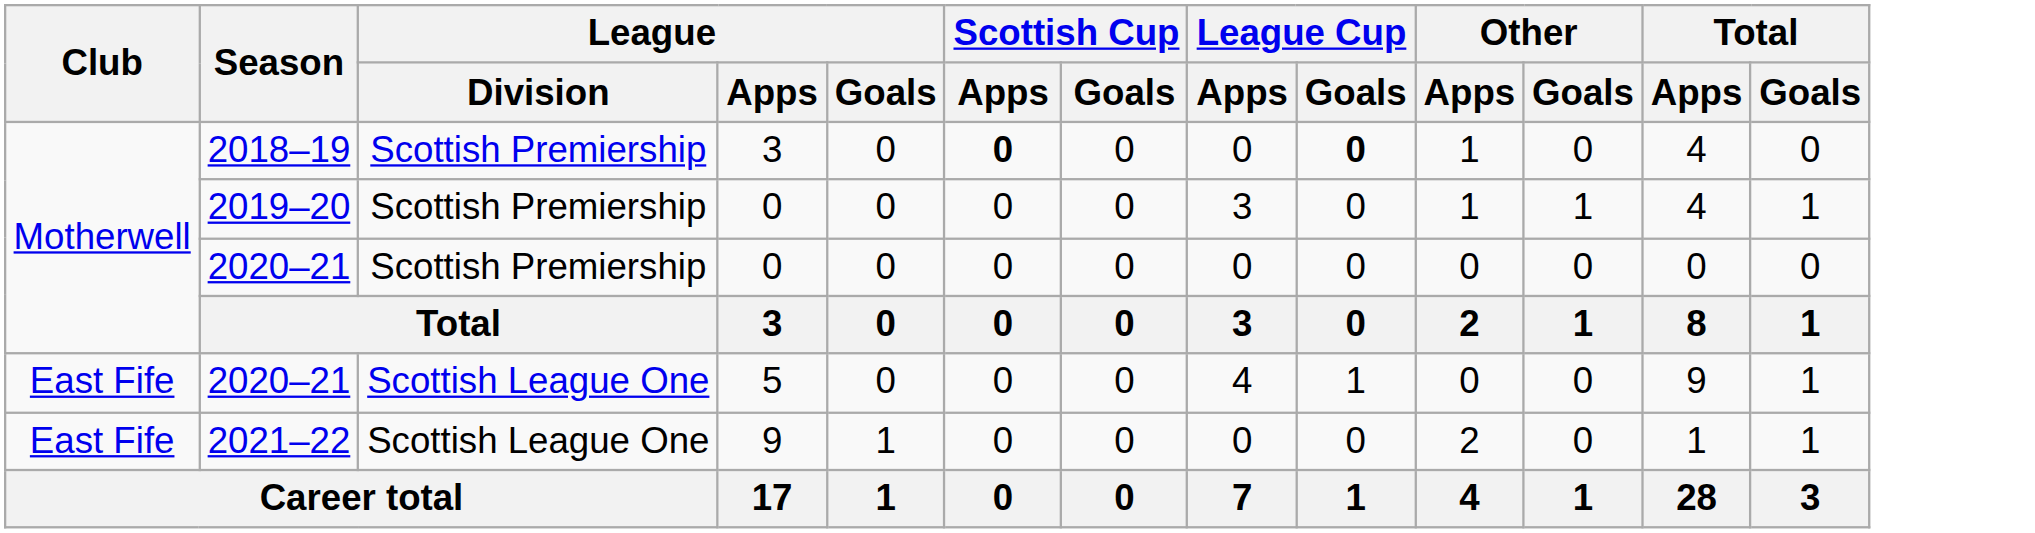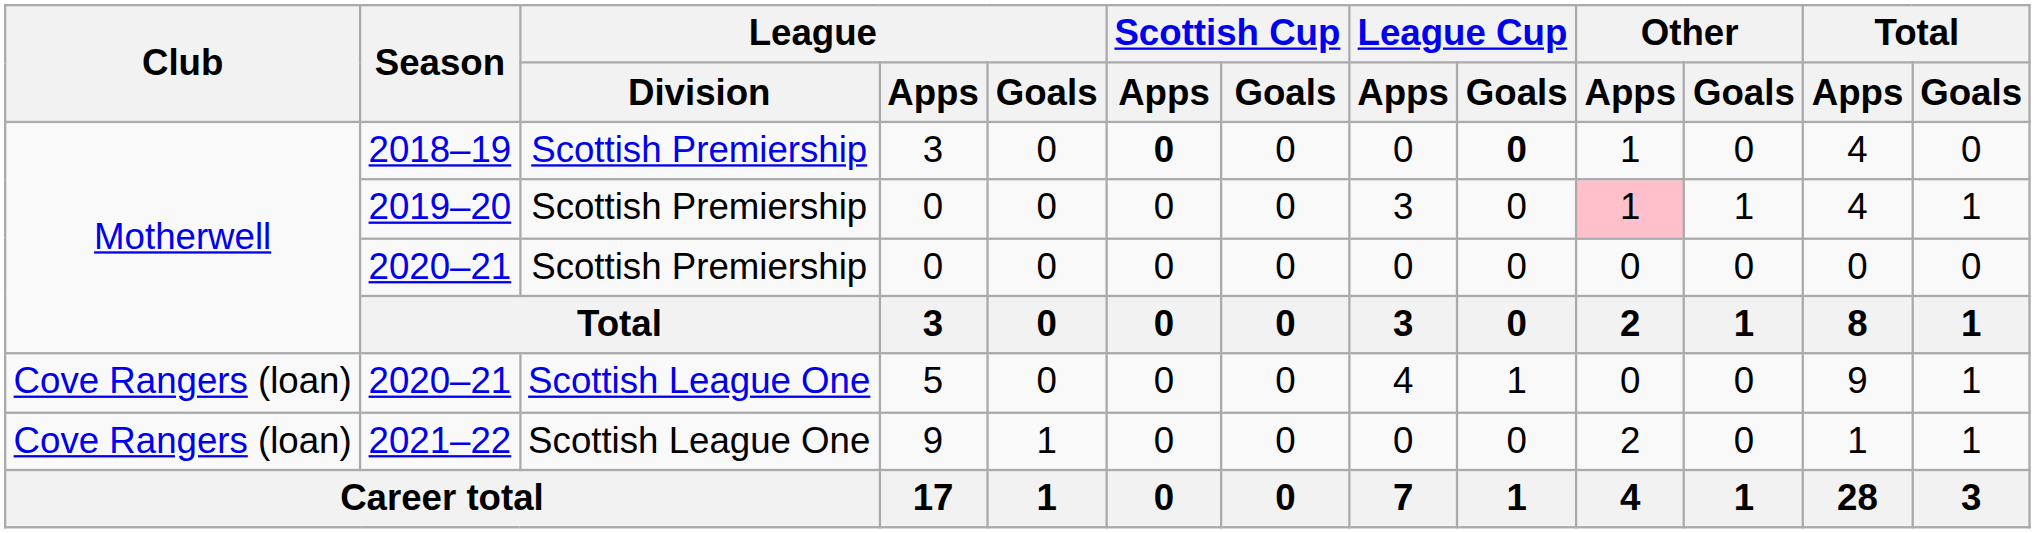 <table class="wikitable" style="text-align: center">
 <tr>
 <th rowspan="2">Club</th>
 <th rowspan="2">Season</th>
 <th colspan="3">League</th>
 <th colspan="2"><a href='#'>Scottish Cup</a></th>
 <th colspan="2"><a href='#'>League Cup</a></th>
 <th colspan="2">Other</th>
 <th colspan="2">Total</th>
 </tr>
 <tr>
 <th>Division</th>
 <th>Apps</th>
 <th>Goals</th>
 <th>Apps</th>
 <th>Goals</th>
 <th>Apps</th>
 <th>Goals</th>
 <th>Apps</th>
 <th>Goals</th>
 <th>Apps</th>
 <th>Goals</th>
 </tr>
 <tr>
 <td rowspan=4><a href='#'>Motherwell</a></td>
 <td><a href='#'>2018–19</a></td>
 <td><a href='#'>Scottish Premiership</a></td>
 <td>3</td>
 <td>0</td>
 <td><strong>0</strong></td>
 <td>0</td>
 <td>0</td>
 <td><strong>0</strong></td>
 <td>1</td>
 <td>0</td>
 <td>4</td>
 <td>0</td>
 </tr>
 <tr>
 <td><a href='#'>2019–20</a></td>
 <td>Scottish Premiership</td>
 <td>0</td>
 <td>0</td>
 <td>0</td>
 <td>0</td>
 <td>3</td>
 <td>0</td>
-<td>1</td>
+<td style="background: pink;">1</td>
 <td>1</td>
 <td>4</td>
 <td>1</td>
 </tr>
 <tr>
 <td><a href='#'>2020–21</a></td>
 <td>Scottish Premiership</td>
 <td>0</td>
 <td>0</td>
 <td>0</td>
 <td>0</td>
 <td>0</td>
 <td>0</td>
 <td>0</td>
 <td>0</td>
 <td>0</td>
 <td>0</td>
 </tr>
 <tr>
 <th colspan=2>Total</th>
 <th>3</th>
 <th>0</th>
 <th>0</th>
 <th>0</th>
 <th>3</th>
 <th>0</th>
 <th>2</th>
 <th>1</th>
 <th>8</th>
 <th>1</th>
 </tr>
 <tr>
-<td><a href='#'>East Fife</a></td>
+<td><a href='#'>Cove Rangers</a> (loan)</td>
 <td><a href='#'>2020–21</a></td>
 <td><a href='#'>Scottish League One</a></td>
 <td>5</td>
 <td>0</td>
 <td>0</td>
 <td>0</td>
 <td>4</td>
 <td>1</td>
 <td>0</td>
 <td>0</td>
 <td>9</td>
 <td>1</td>
 </tr>
 <tr>
-<td><a href='#'>East Fife</a></td>
+<td><a href='#'>Cove Rangers</a> (loan)</td>
 <td><a href='#'>2021–22</a></td>
 <td>Scottish League One</td>
 <td>9</td>
 <td>1</td>
 <td>0</td>
 <td>0</td>
 <td>0</td>
 <td>0</td>
 <td>2</td>
 <td>0</td>
 <td>1</td>
 <td>1</td>
 </tr>
 <tr>
 <th colspan="3">Career total</th>
 <th>17</th>
 <th>1</th>
 <th>0</th>
 <th>0</th>
 <th>7</th>
 <th>1</th>
 <th>4</th>
 <th>1</th>
 <th>28</th>
 <th>3</th>
 </tr>
 </table>
